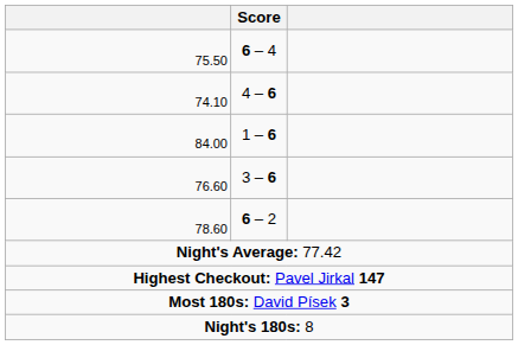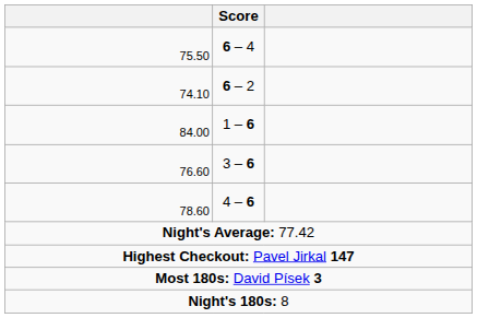 <table class="wikitable" style="text-align:center">
 <tr>
 <th style="width:225px;"></th>
 <th style="width:50px;">Score</th>
 <th style="width:225px;"></th>
 </tr>
 <tr style="text-align:left;">
 <td align=right> <br> <small><span>75.50</span></small></td>
 <td align=center><strong>6</strong> – 4</td>
 <td></td>
 </tr>
 <tr style="text-align:left;">
 <td align=right> <br> <small><span>74.10</span></small></td>
-<td align=center>4 – <strong>6</strong></td>
+<td align=center><strong>6</strong> – 2</td>
 <td></td>
 </tr>
 <tr style="text-align:left;">
 <td align=right> <br> <small><span>84.00</span></small></td>
 <td align=center>1 – <strong>6</strong></td>
 <td></td>
 </tr>
 <tr style="text-align:left;">
 <td align=right> <br> <small><span>76.60</span></small></td>
 <td align=center>3 – <strong>6</strong></td>
 <td></td>
 </tr>
 <tr style="text-align:left;">
 <td align=right> <br> <small><span>78.60</span></small></td>
-<td align=center><strong>6</strong> – 2</td>
+<td align=center>4 – <strong>6</strong></td>
 <td></td>
 </tr>
 <tr style="text-align:center;">
 <td colspan="3"><strong>Night's Average:</strong> 77.42</td>
 </tr>
 <tr style="text-align:center;">
 <td colspan="3"><strong>Highest Checkout:</strong>  <a href='#'>Pavel Jirkal</a> <strong>147</strong></td>
 </tr>
 <tr style="text-align:center;">
 <td colspan="3"><strong>Most 180s:</strong>   <a href='#'>David Písek</a> <strong>3</strong></td>
 </tr>
 <tr style="text-align:center;">
 <td colspan="3"><strong>Night's 180s:</strong> 8</td>
 </tr>
 </table>
